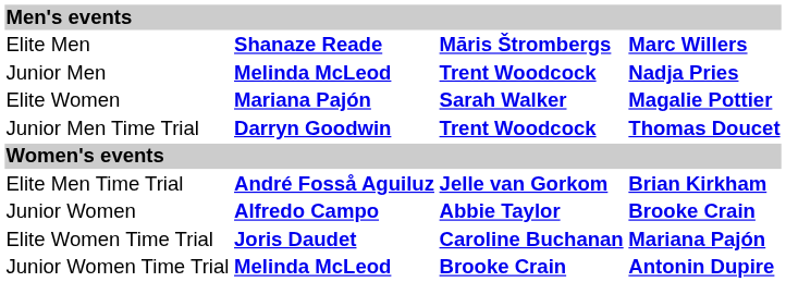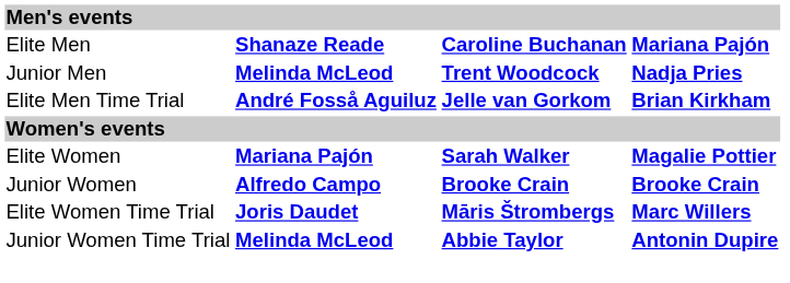 <table>
 <tr bgcolor="#cccccc">
 <td colspan=4><strong>Men's events</strong></td>
 </tr>
 <tr>
 <td>Elite Men</td>
 <td><strong><a href='#'>Shanaze Reade</a></strong><br></td>
-<td><strong><a href='#'>Māris Štrombergs</a></strong><br></td>
-<td><strong><a href='#'>Marc Willers</a></strong><br></td>
+<td><strong><a href='#'>Caroline Buchanan</a></strong><br></td>
+<td><strong><a href='#'>Mariana Pajón</a></strong><br></td>
 </tr>
 <tr>
 <td>Junior Men</td>
 <td><strong><a href='#'>Melinda McLeod</a></strong><br></td>
 <td><strong><a href='#'>Trent Woodcock</a></strong><br></td>
 <td><strong><a href='#'>Nadja Pries</a></strong><br></td>
 </tr>
 <tr>
+<td>Elite Men Time Trial</td>
+<td><strong><a href='#'>André Fosså Aguiluz</a></strong><br></td>
+<td><strong><a href='#'>Jelle van Gorkom</a></strong><br></td>
+<td><strong><a href='#'>Brian Kirkham</a></strong><br></td>
+</tr>
+<tr bgcolor="#cccccc">
+<td colspan=4><strong>Women's events</strong></td>
+</tr>
+<tr>
 <td>Elite Women</td>
 <td><strong><a href='#'>Mariana Pajón</a></strong><br></td>
 <td><strong><a href='#'>Sarah Walker</a></strong><br></td>
 <td><strong><a href='#'>Magalie Pottier</a></strong><br></td>
 </tr>
 <tr>
-<td>Junior Men Time Trial</td>
-<td><strong><a href='#'>Darryn Goodwin</a></strong><br></td>
-<td><strong><a href='#'>Trent Woodcock</a></strong><br></td>
-<td><strong><a href='#'>Thomas Doucet</a></strong><br></td>
-</tr>
-<tr bgcolor="#cccccc">
-<td colspan=4><strong>Women's events</strong></td>
-</tr>
-<tr>
-<td>Elite Men Time Trial</td>
-<td><strong><a href='#'>André Fosså Aguiluz</a></strong><br></td>
-<td><strong><a href='#'>Jelle van Gorkom</a></strong><br></td>
-<td><strong><a href='#'>Brian Kirkham</a></strong><br></td>
-</tr>
-<tr>
 <td>Junior Women</td>
 <td><strong><a href='#'>Alfredo Campo</a></strong><br></td>
-<td><strong><a href='#'>Abbie Taylor</a></strong><br></td>
+<td><strong><a href='#'>Brooke Crain</a></strong><br></td>
 <td><strong><a href='#'>Brooke Crain</a></strong><br></td>
 </tr>
 <tr>
 <td>Elite Women Time Trial</td>
 <td><strong><a href='#'>Joris Daudet</a></strong><br></td>
-<td><strong><a href='#'>Caroline Buchanan</a></strong><br></td>
-<td><strong><a href='#'>Mariana Pajón</a></strong><br></td>
+<td><strong><a href='#'>Māris Štrombergs</a></strong><br></td>
+<td><strong><a href='#'>Marc Willers</a></strong><br></td>
 </tr>
 <tr>
 <td>Junior Women Time Trial</td>
 <td><strong><a href='#'>Melinda McLeod</a></strong><br></td>
-<td><strong><a href='#'>Brooke Crain</a></strong><br></td>
+<td><strong><a href='#'>Abbie Taylor</a></strong><br></td>
 <td><strong><a href='#'>Antonin Dupire</a></strong><br></td>
 </tr>
 <tr>
 </tr>
 </table>
